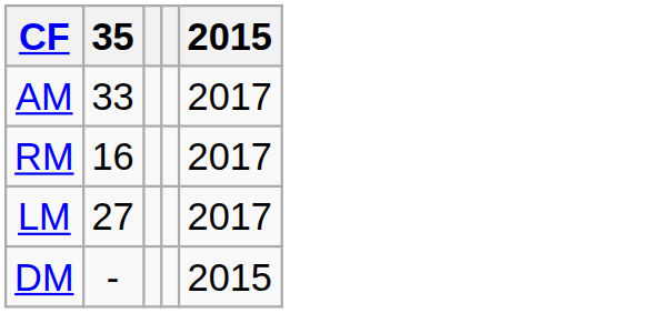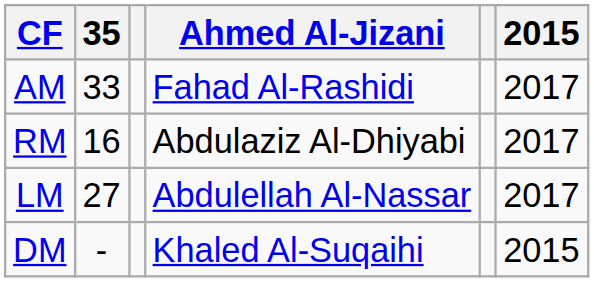 <table class="wikitable" style="font-size: 95%; text-align: center;">
 <tr>
 <th><a href='#'>CF</a></th>
 <th>35</th>
 <th></th>
+<th align=left><a href='#'>Ahmed Al-Jizani</a></th>
 <th></th>
 <th>2015</th>
 </tr>
 <tr>
 <td><a href='#'>AM</a></td>
 <td>33</td>
 <td></td>
+<td align=left><a href='#'>Fahad Al-Rashidi</a></td>
 <td></td>
 <td>2017</td>
 </tr>
 <tr>
 <td><a href='#'>RM</a></td>
 <td>16</td>
 <td></td>
+<td align=left>Abdulaziz Al-Dhiyabi</td>
 <td></td>
 <td>2017</td>
 </tr>
 <tr>
 <td><a href='#'>LM</a></td>
 <td>27</td>
 <td></td>
+<td align=left><a href='#'>Abdulellah Al-Nassar</a></td>
 <td></td>
 <td>2017</td>
 </tr>
 <tr>
 <td><a href='#'>DM</a></td>
 <td>-</td>
 <td></td>
+<td align=left><a href='#'>Khaled Al-Suqaihi</a></td>
 <td></td>
 <td>2015</td>
 </tr>
 </table>
